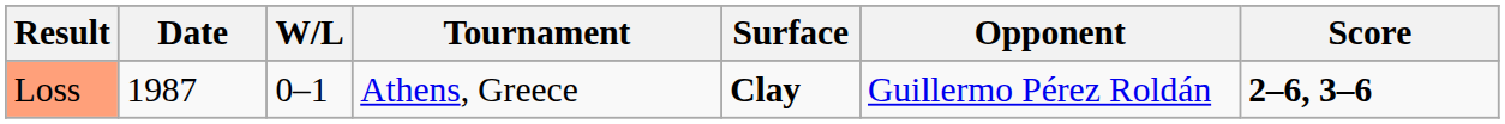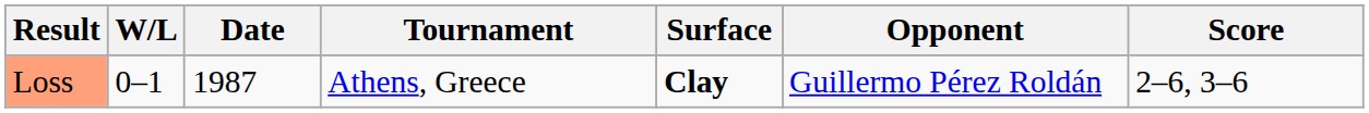 <table class="sortable wikitable">
 <tr>
 <th style="width:40px">Result</th>
+<th style="width:30px" class="unsortable">W/L</th>
 <th style="width:60px">Date</th>
-<th style="width:30px" class="unsortable">W/L</th>
 <th style="width:160px">Tournament</th>
 <th style="width:55px">Surface</th>
 <th style="width:165px">Opponent</th>
 <th style="width:110px" class="unsortable">Score</th>
 </tr>
 <tr>
 <td style="background:#ffa07a;">Loss</td>
+<td>0–1</td>
 <td>1987</td>
-<td>0–1</td>
 <td><a href='#'>Athens</a>, Greece</td>
 <td><strong>Clay</strong></td>
 <td> <a href='#'>Guillermo Pérez Roldán</a></td>
-<td><strong>2–6, 3–6</strong></td>
+<td>2–6, 3–6</td>
 </tr>
 </table>
